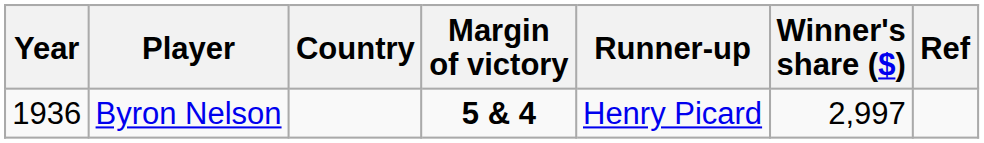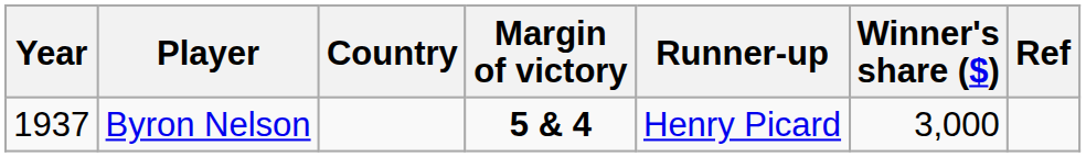 <table class="wikitable" style="font-size:95%">
 <tr>
 <th>Year</th>
 <th>Player</th>
 <th>Country</th>
 <th>Margin<br>of victory</th>
 <th>Runner-up</th>
 <th>Winner's<br>share (<a href='#'>$</a>)</th>
 <th>Ref</th>
 </tr>
 <tr>
-<td>1936</td>
+<td>1937</td>
 <td><a href='#'>Byron Nelson</a></td>
 <td></td>
 <td align=center><strong>5 & 4</strong></td>
 <td> <a href='#'>Henry Picard</a></td>
-<td align=right>2,997</td>
+<td align=right>3,000</td>
 <td></td>
 </tr>
 </table>
